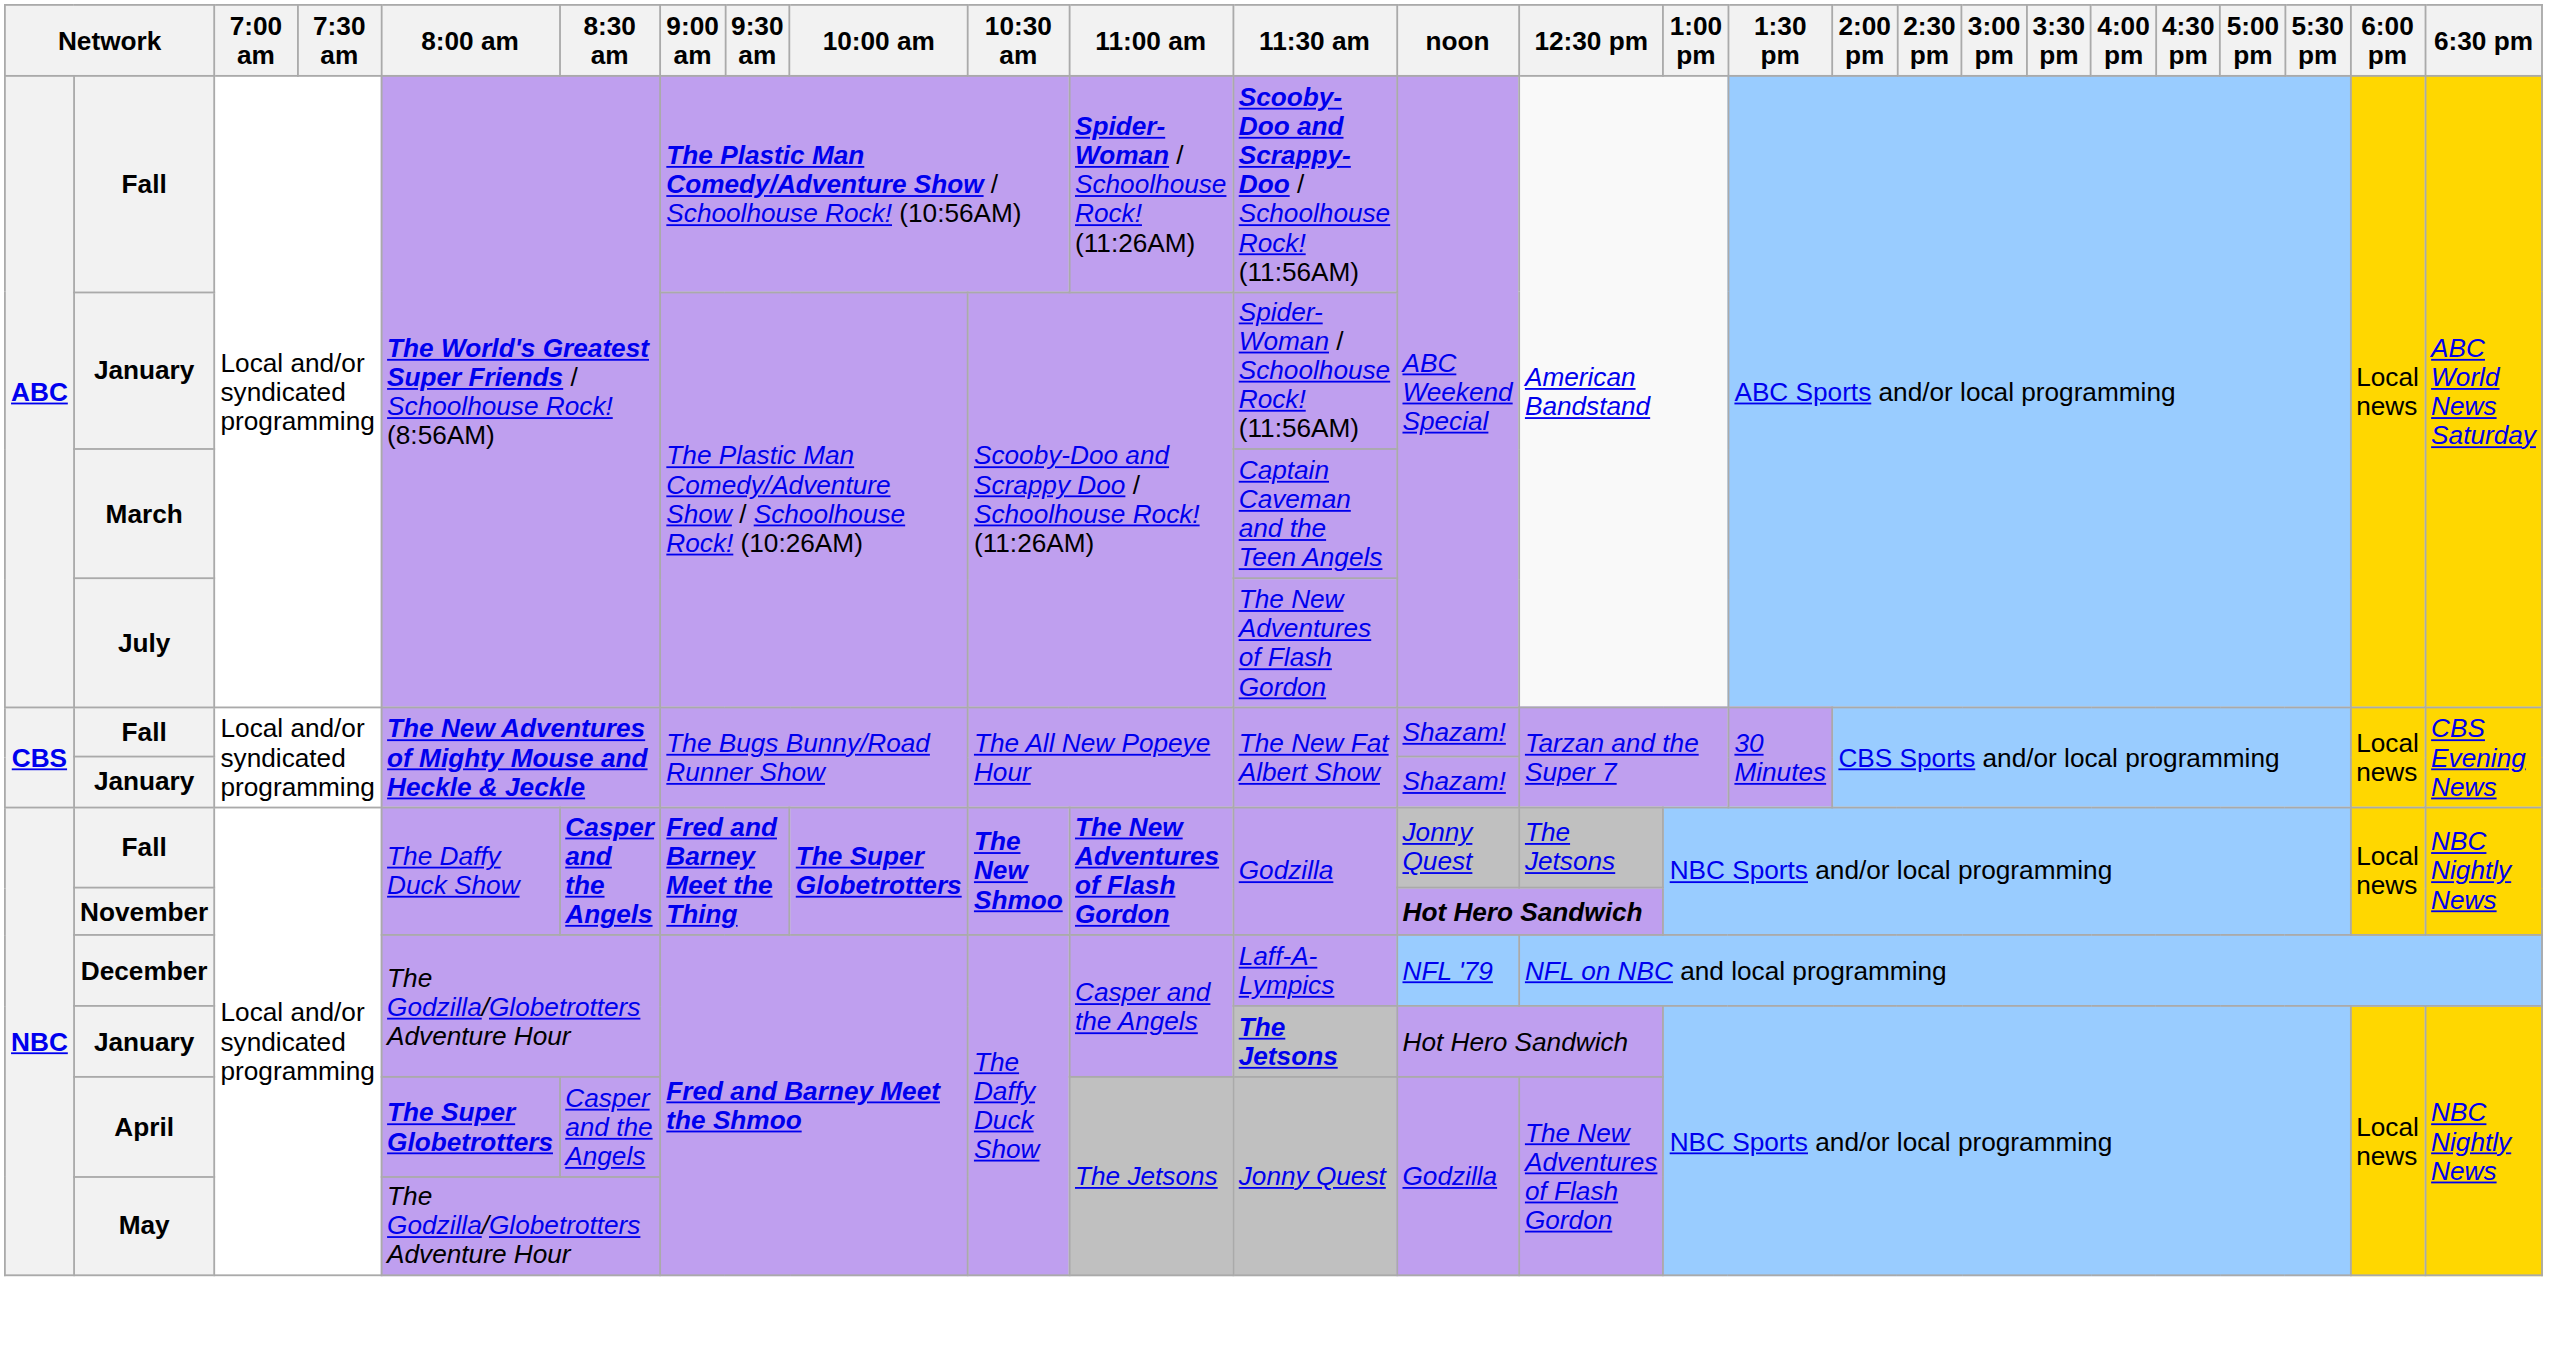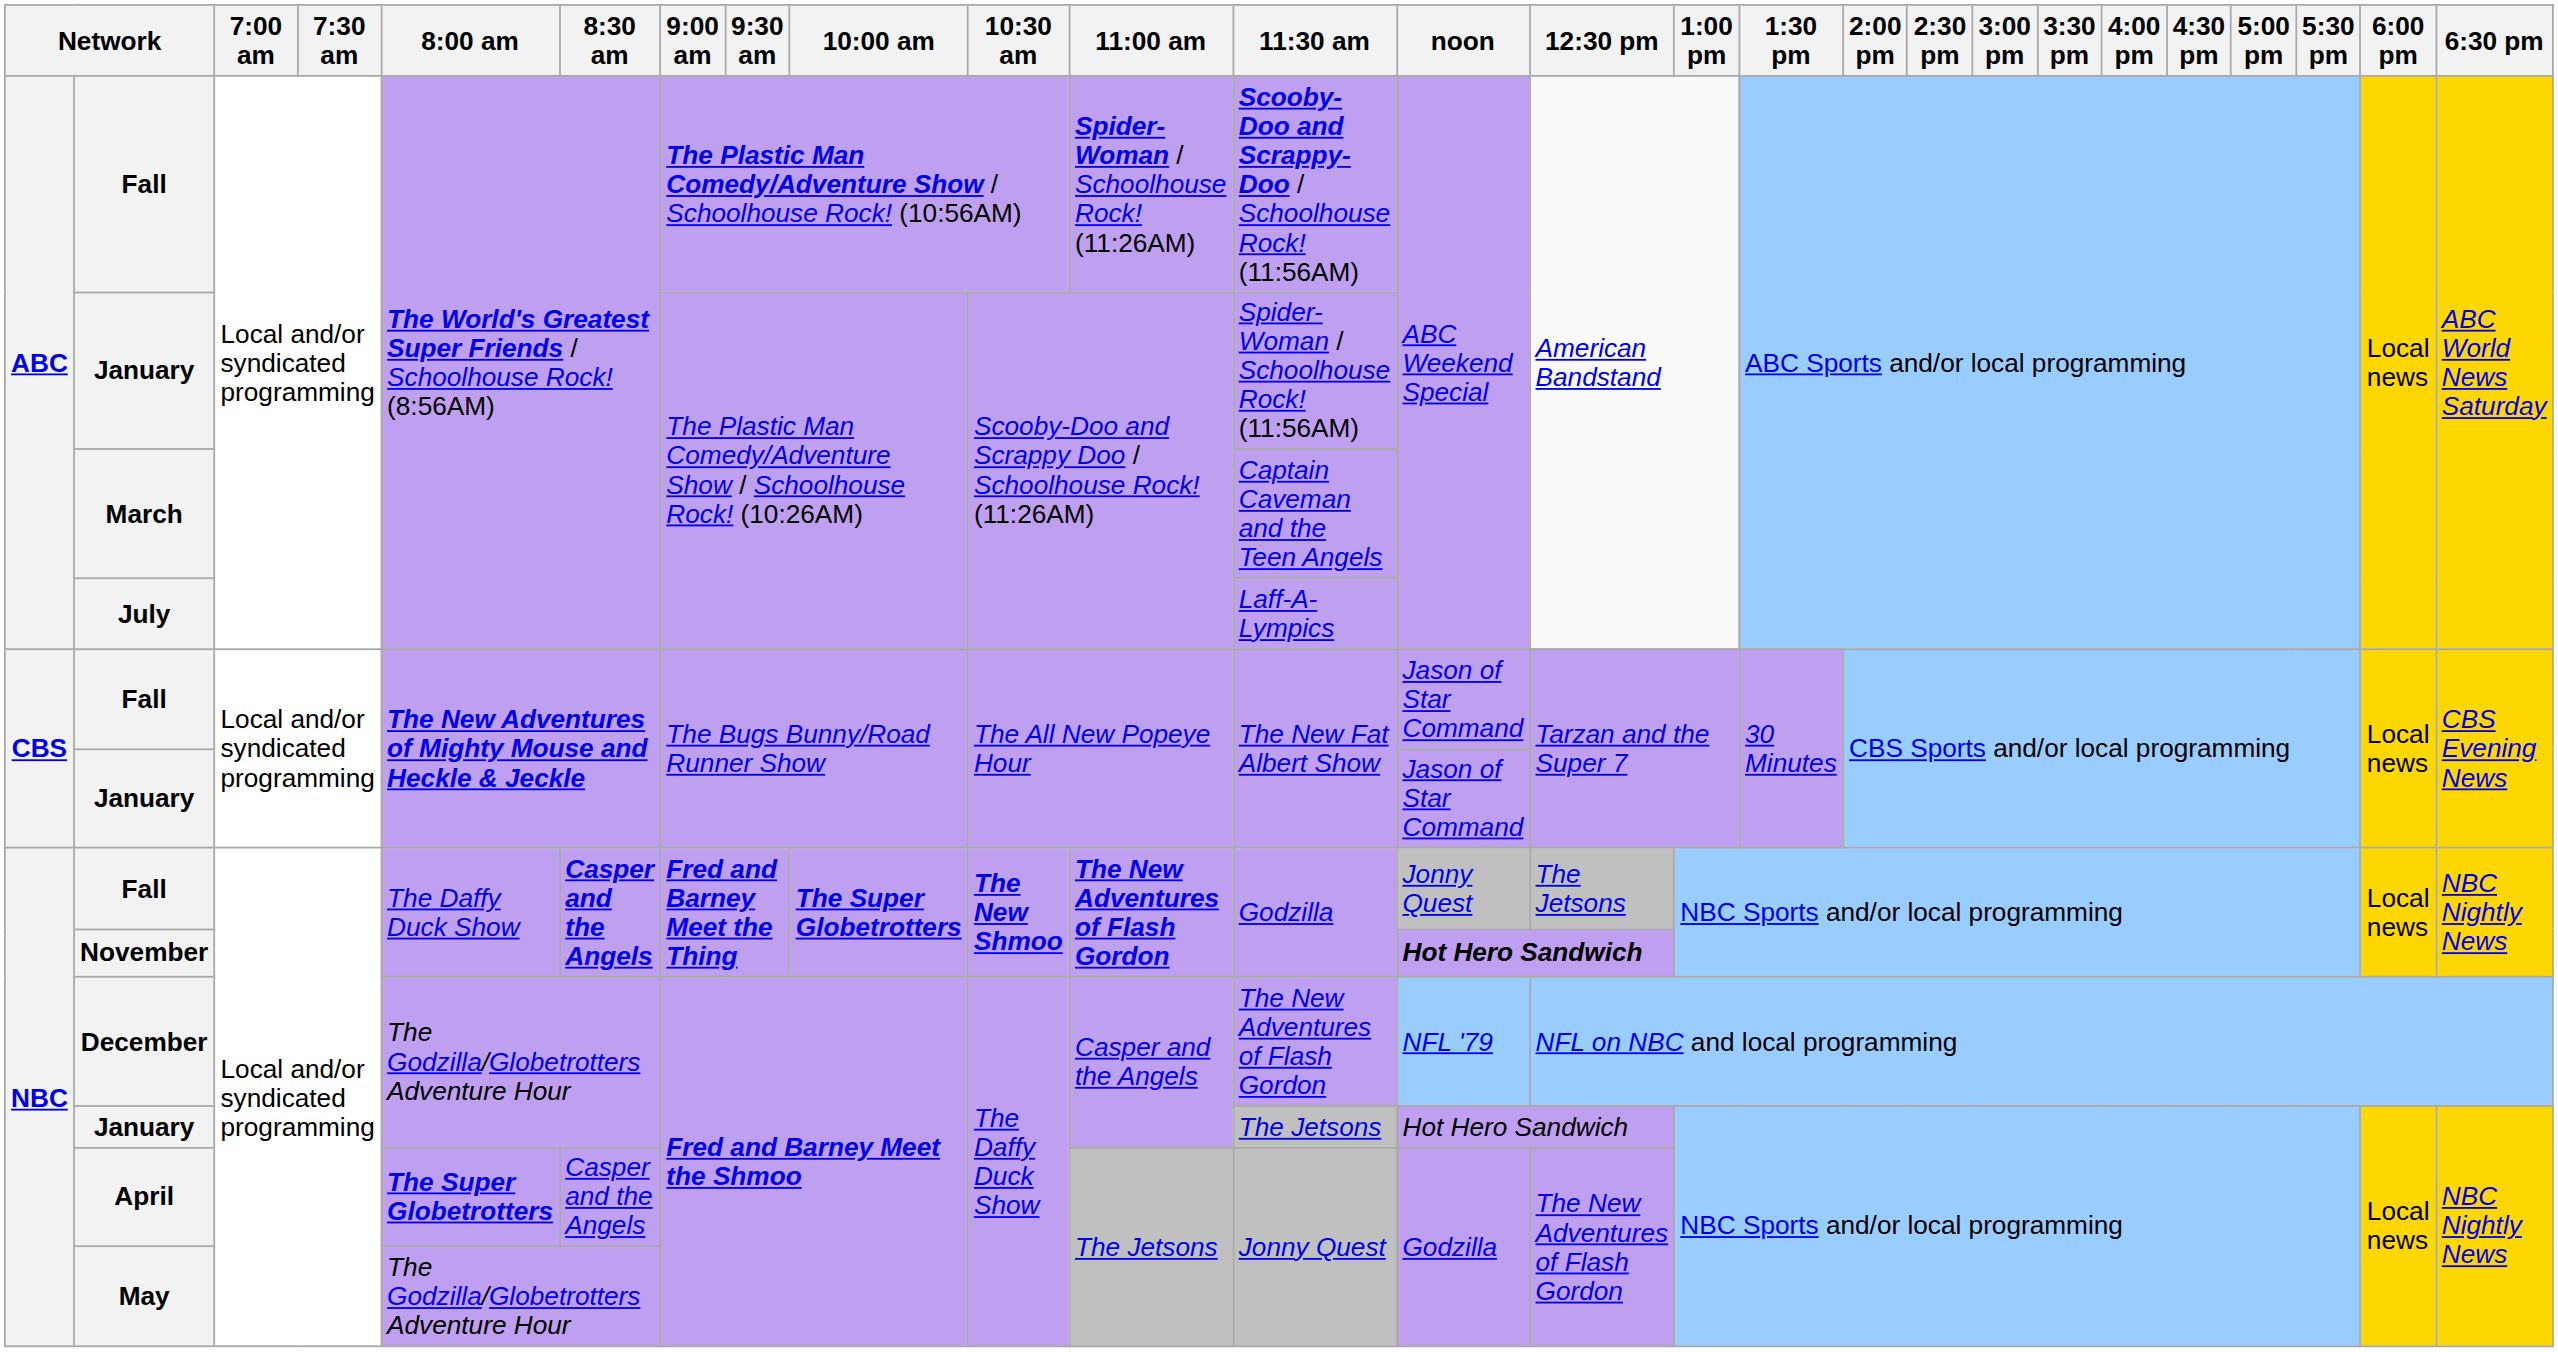 <table class=wikitable style="font-size:90%">
 <tr>
 <th width="1.5%" bgcolor="#C0C0C0" colspan="2">Network</th>
 <th width="4%" bgcolor="#C0C0C0">7:00 am</th>
 <th width="4%" bgcolor="#C0C0C0">7:30 am</th>
 <th width="4%" bgcolor="#C0C0C0">8:00 am</th>
 <th width="4%" bgcolor="#C0C0C0">8:30 am</th>
 <th width="4%" bgcolor="#C0C0C0">9:00 am</th>
 <th width="4%" bgcolor="#C0C0C0">9:30 am</th>
 <th width="4%" bgcolor="#C0C0C0">10:00 am</th>
 <th width="4%" bgcolor="#C0C0C0">10:30 am</th>
 <th width="4%" bgcolor="#C0C0C0">11:00 am</th>
 <th width="4%" bgcolor="#C0C0C0">11:30 am</th>
 <th width="4%" bgcolor="#C0C0C0">noon</th>
 <th width="4%" bgcolor="#C0C0C0">12:30 pm</th>
 <th width="4%" bgcolor="#C0C0C0">1:00 pm</th>
 <th width="4%" bgcolor="#C0C0C0">1:30 pm</th>
 <th width="4%" bgcolor="#C0C0C0">2:00 pm</th>
 <th width="4%" bgcolor="#C0C0C0">2:30 pm</th>
 <th width="4%" bgcolor="#C0C0C0">3:00 pm</th>
 <th width="4%" bgcolor="#C0C0C0">3:30 pm</th>
 <th width="4%" bgcolor="#C0C0C0">4:00 pm</th>
 <th width="4%" bgcolor="#C0C0C0">4:30 pm</th>
 <th width="4%" bgcolor="#C0C0C0">5:00 pm</th>
 <th width="4%" bgcolor="#C0C0C0">5:30 pm</th>
 <th width="4%" bgcolor="#C0C0C0">6:00 pm</th>
 <th width="4%" bgcolor="#C0C0C0">6:30 pm</th>
 </tr>
 <tr>
 <th rowspan="4" bgcolor="#C0C0C0"><a href='#'>ABC</a></th>
 <th>Fall</th>
 <td colspan="2" rowspan="4" bgcolor="white">Local and/or<br>syndicated<br>programming</td>
 <td colspan="2" rowspan="4" bgcolor="bf9fef"><strong><em><a href='#'>The World's Greatest Super Friends</a></em></strong> / <em><a href='#'>Schoolhouse Rock!</a></em> (8:56AM)</td>
 <td bgcolor="bf9fef" colspan="4"rowspan="1"><strong><em><a href='#'>The Plastic Man Comedy/Adventure Show</a></em></strong> / <em><a href='#'>Schoolhouse Rock!</a></em> (10:56AM)</td>
 <td bgcolor="bf9fef" rowspan="1"><strong><em><a href='#'>Spider-Woman</a></em></strong> / <em><a href='#'>Schoolhouse Rock!</a></em> (11:26AM)</td>
 <td bgcolor="bf9fef" rowspan="1"><strong><em><a href='#'>Scooby-Doo and Scrappy-Doo</a></em></strong> / <em><a href='#'>Schoolhouse Rock!</a></em> (11:56AM)</td>
 <td rowspan="4" bgcolor="bf9fef"><em><a href='#'>ABC Weekend Special</a></em></td>
 <td colspan="2" rowspan="4"><em><a href='#'>American Bandstand</a></em></td>
 <td colspan="9" rowspan="4" bgcolor="99ccff"><a href='#'>ABC Sports</a> and/or local programming</td>
 <td rowspan="4" bgcolor="gold">Local news</td>
 <td rowspan="4" bgcolor="gold"><em><a href='#'>ABC World News Saturday</a></em></td>
 </tr>
 <tr>
 <th>January</th>
 <td colspan="3" rowspan="3" bgcolor="#bf9fef"><em><a href='#'>The Plastic Man Comedy/Adventure Show</a></em> / <em><a href='#'>Schoolhouse Rock!</a></em> (10:26AM)</td>
 <td colspan="2" rowspan="3" bgcolor="#bf9fef"><em><a href='#'>Scooby-Doo and Scrappy Doo</a></em> / <em><a href='#'>Schoolhouse Rock!</a></em> (11:26AM)</td>
 <td bgcolor="#bf9fef" rowspan="1"><em><a href='#'>Spider-Woman</a></em> / <em><a href='#'>Schoolhouse Rock!</a></em> (11:56AM)</td>
 </tr>
 <tr>
 <th>March</th>
 <td bgcolor="bf9fef"rowspan="1"><em><a href='#'>Captain Caveman and the Teen Angels</a></em></td>
 </tr>
 <tr>
 <th>July</th>
-<td bgcolor="bf9fef"rowspan="1"><em><a href='#'>The New Adventures of Flash Gordon</a></em></td>
+<td bgcolor="bf9fef"rowspan="1"><em><a href='#'>Laff-A-Lympics</a></em> </td>
 </tr>
 <tr>
 <th bgcolor="#C0C0C0" rowspan="2"><a href='#'>CBS</a></th>
 <th>Fall</th>
 <td bgcolor="white" colspan="2" rowspan="2">Local and/or<br>syndicated<br>programming</td>
 <td bgcolor="bf9fef" colspan="2" rowspan="2"><strong><em><a href='#'>The New Adventures of Mighty Mouse and Heckle & Jeckle</a></em></strong></td>
 <td bgcolor="bf9fef" colspan="3" rowspan="2"><em><a href='#'>The Bugs Bunny/Road Runner Show</a></em></td>
 <td bgcolor="bf9fef" colspan="2" rowspan="2"><em><a href='#'>The All New Popeye Hour</a></em></td>
 <td bgcolor="bf9fef" rowspan="2"><em><a href='#'>The New Fat Albert Show</a></em></td>
-<td bgcolor="bf9fef" rowspan="1"><em><a href='#'>Shazam!</a></em> </td>
+<td bgcolor="bf9fef" rowspan="1"><em><a href='#'>Jason of Star Command</a></em></td>
 <td bgcolor="bf9fef"rowspan="2"colspan="2"><em><a href='#'>Tarzan and the Super 7</a></em></td>
 <td bgcolor="bf9fef" rowspan="2"><em><a href='#'>30 Minutes</a></em></td>
 <td bgcolor="99ccff" colspan="8"rowspan="2"><a href='#'>CBS Sports</a> and/or local programming</td>
 <td bgcolor="gold" rowspan="2">Local news</td>
 <td bgcolor="gold" rowspan="2"><em><a href='#'>CBS Evening News</a></em></td>
 </tr>
 <tr>
 <th>January</th>
-<td bgcolor="bf9fef" rowspan="1"><em><a href='#'>Shazam!</a></em> </td>
+<td bgcolor="bf9fef" rowspan="1"><em><a href='#'>Jason of Star Command</a></em></td>
 </tr>
 <tr>
 <th bgcolor="#C0C0C0" rowspan="6"><a href='#'>NBC</a></th>
 <th>Fall</th>
 <td bgcolor="white" rowspan="6"colspan="2">Local and/or<br>syndicated<br>programming</td>
 <td bgcolor="bf9fef"rowspan="2"><em><a href='#'>The Daffy Duck Show</a></em></td>
 <td bgcolor="bf9fef"rowspan="2"><strong><em><a href='#'>Casper and the Angels</a></em></strong></td>
 <td bgcolor="bf9fef"rowspan="2"colspan="2"><strong><em><a href='#'>Fred and Barney Meet the Thing</a></em></strong></td>
 <td bgcolor="bf9fef"rowspan="2"><strong><em><a href='#'>The Super Globetrotters</a></em></strong></td>
 <td bgcolor="bf9fef"rowspan="2"><strong><em><a href='#'>The New Shmoo</a></em></strong></td>
 <td bgcolor="bf9fef"rowspan="2"><strong><em><a href='#'>The New Adventures of Flash Gordon</a></em></strong></td>
 <td bgcolor="bf9fef"rowspan="2"><em><a href='#'>Godzilla</a></em></td>
 <td bgcolor="C0C0C0"rowspan="1"><em><a href='#'>Jonny Quest</a></em> </td>
 <td bgcolor="C0C0C0"rowspan="1"><em><a href='#'>The Jetsons</a></em> </td>
 <td bgcolor="99ccff"rowspan="2"colspan="10"><a href='#'>NBC Sports</a> and/or local programming</td>
 <td bgcolor="gold"rowspan="2">Local news</td>
 <td bgcolor="gold"rowspan="2"><em><a href='#'>NBC Nightly News</a></em></td>
 </tr>
 <tr>
 <th>November</th>
 <td bgcolor="bf9fef"rowspan="1"colspan="2"><strong><em>Hot Hero Sandwich</em></strong></td>
 </tr>
 <tr>
 <th>December</th>
 <td bgcolor="bf9fef"rowspan="2"colspan="2"><em>The <a href='#'>Godzilla</a>/<a href='#'>Globetrotters</a> Adventure Hour</em></td>
 <td bgcolor="bf9fef"rowspan="4"colspan="3"><strong><em><a href='#'>Fred and Barney Meet the Shmoo</a></em></strong></td>
 <td bgcolor="bf9fef"rowspan="4"><em><a href='#'>The Daffy Duck Show</a></em></td>
 <td bgcolor="bf9fef"rowspan="2"><em><a href='#'>Casper and the Angels</a></em></td>
-<td bgcolor="bf9fef"rowspan="1"><em><a href='#'>Laff-A-Lympics</a></em> </td>
+<td bgcolor="bf9fef"rowspan="1"><em><a href='#'>The New Adventures of Flash Gordon</a></em></td>
 <td bgcolor="99ccff" rowspan="1"><em><a href='#'>NFL '79</a></em></td>
 <td bgcolor="99ccff" colspan="13" rowspan="1"><em><a href='#'>NFL on NBC</a></em> and local programming</td>
 </tr>
 <tr>
 <th>January</th>
-<td bgcolor="C0C0C0"rowspan="1"><strong><em><a href='#'>The Jetsons</a></em> </strong></td>
+<td bgcolor="C0C0C0"rowspan="1"><em><a href='#'>The Jetsons</a></em> </td>
 <td bgcolor="bf9fef"rowspan="1"colspan="2"><em>Hot Hero Sandwich</em></td>
 <td bgcolor="99ccff"rowspan="3"colspan="10"><a href='#'>NBC Sports</a> and/or local programming</td>
 <td bgcolor="gold"rowspan="3">Local news</td>
 <td bgcolor="gold"rowspan="3"><em><a href='#'>NBC Nightly News</a></em></td>
 </tr>
 <tr>
 <th>April</th>
 <td bgcolor="bf9fef"rowspan="1"><strong><em><a href='#'>The Super Globetrotters</a></em></strong></td>
 <td bgcolor="bf9fef"rowspan="1"><em><a href='#'>Casper and the Angels</a></em></td>
 <td bgcolor="C0C0C0"rowspan="2"><em><a href='#'>The Jetsons</a></em> </td>
 <td bgcolor="C0C0C0"rowspan="2"><em><a href='#'>Jonny Quest</a></em> </td>
 <td bgcolor="bf9fef"rowspan="2"><em><a href='#'>Godzilla</a></em></td>
 <td bgcolor="bf9fef"rowspan="2"><em><a href='#'>The New Adventures of Flash Gordon</a></em></td>
 </tr>
 <tr>
 <th>May</th>
 <td bgcolor="bf9fef"rowspan="1"colspan="2"><em>The <a href='#'>Godzilla</a>/<a href='#'>Globetrotters</a> Adventure Hour</em></td>
 </tr>
 </table>
